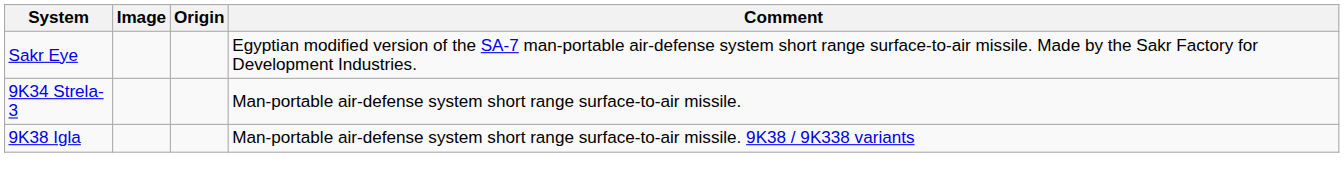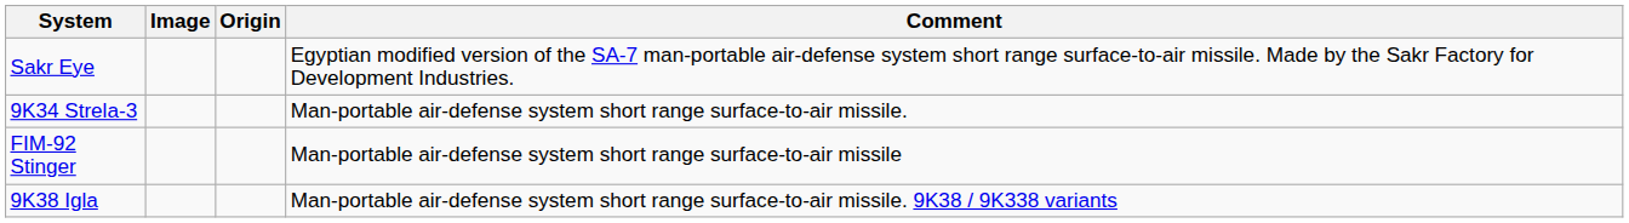 <table class="wikitable">
 <tr>
 <th>System</th>
 <th>Image</th>
 <th>Origin</th>
 <th>Comment</th>
 </tr>
 <tr>
 <td><a href='#'>Sakr Eye</a></td>
 <td></td>
 <td></td>
 <td>Egyptian modified version of the <a href='#'>SA-7</a> man-portable air-defense system short range surface-to-air missile. Made by the Sakr Factory for Development Industries.</td>
 </tr>
 <tr>
 <td><a href='#'>9K34 Strela-3</a></td>
 <td></td>
 <td></td>
 <td>Man-portable air-defense system short range surface-to-air missile.</td>
 </tr>
 <tr>
+<td><a href='#'>FIM-92 Stinger</a></td>
+<td></td>
+<td></td>
+<td>Man-portable air-defense system short range surface-to-air missile</td>
+</tr>
+<tr>
 <td><a href='#'>9K38 Igla</a></td>
 <td></td>
 <td></td>
 <td>Man-portable air-defense system short range surface-to-air missile. <a href='#'> 9K38 / 9K338 variants</a></td>
 </tr>
 </table>
